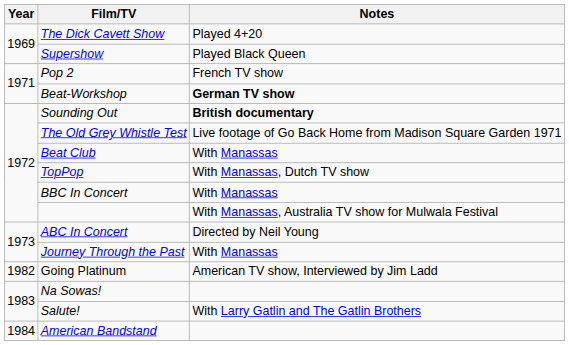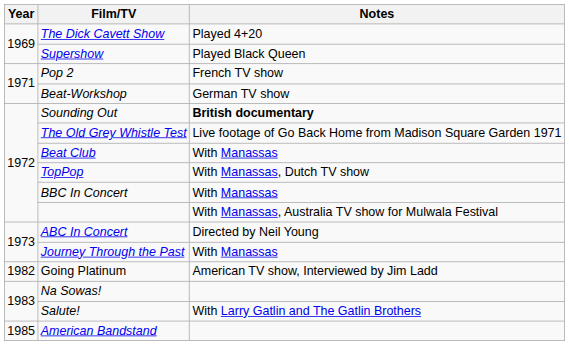 <table class="wikitable">
 <tr>
 <th>Year</th>
 <th>Film/TV</th>
 <th>Notes</th>
 </tr>
 <tr>
 <td rowspan="2">1969</td>
 <td><em><a href='#'>The Dick Cavett Show</a></em></td>
 <td>Played 4+20</td>
 </tr>
 <tr>
 <td><em><a href='#'>Supershow</a></em></td>
 <td>Played Black Queen</td>
 </tr>
 <tr>
 <td rowspan="2">1971</td>
 <td><em>Pop 2</em></td>
 <td>French TV show</td>
 </tr>
 <tr>
 <td><em>Beat-Workshop</em></td>
-<td><strong>German TV show</strong></td>
+<td>German TV show</td>
 </tr>
 <tr>
 <td rowspan="6">1972</td>
 <td><em>Sounding Out</em></td>
 <td><strong>British documentary</strong></td>
 </tr>
 <tr>
 <td><em><a href='#'>The Old Grey Whistle Test</a></em></td>
 <td>Live footage of Go Back Home from Madison Square Garden 1971</td>
 </tr>
 <tr>
 <td><a href='#'><em>Beat Club</em></a></td>
 <td>With <a href='#'>Manassas</a></td>
 </tr>
 <tr>
 <td><em><a href='#'>TopPop</a></em></td>
 <td>With <a href='#'>Manassas</a>, Dutch TV show</td>
 </tr>
 <tr>
 <td><em>BBC In Concert</em></td>
 <td>With <a href='#'>Manassas</a></td>
 </tr>
 <tr>
 <td></td>
 <td>With <a href='#'>Manassas</a>, Australia TV show for Mulwala Festival</td>
 </tr>
 <tr>
 <td rowspan="2">1973</td>
 <td><a href='#'><em>ABC In Concert</em></a></td>
 <td>Directed by Neil Young</td>
 </tr>
 <tr>
 <td><a href='#'><em>Journey Through the Past</em></a></td>
 <td>With <a href='#'>Manassas</a></td>
 </tr>
 <tr>
 <td>1982</td>
 <td>Going Platinum</td>
 <td>American TV show, Interviewed by Jim Ladd</td>
 </tr>
 <tr>
 <td rowspan="2">1983</td>
 <td><em>Na Sowas!</em></td>
 <td></td>
 </tr>
 <tr>
 <td><em>Salute!</em></td>
 <td>With <a href='#'>Larry Gatlin and The Gatlin Brothers</a></td>
 </tr>
 <tr>
-<td>1984</td>
+<td>1985</td>
 <td><em><a href='#'>American Bandstand</a></em></td>
 <td></td>
 </tr>
 </table>
